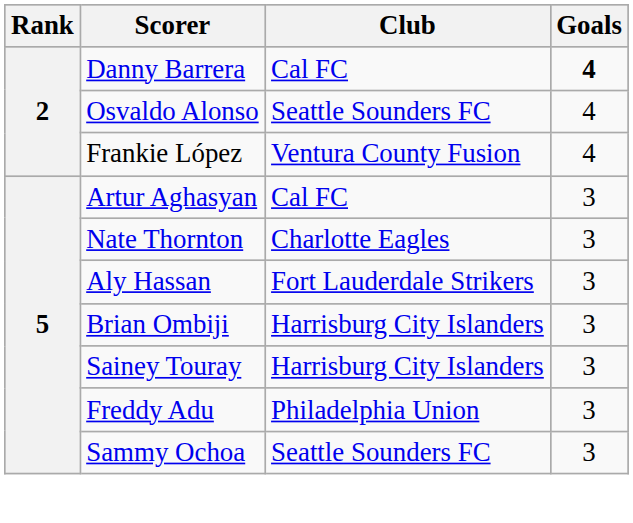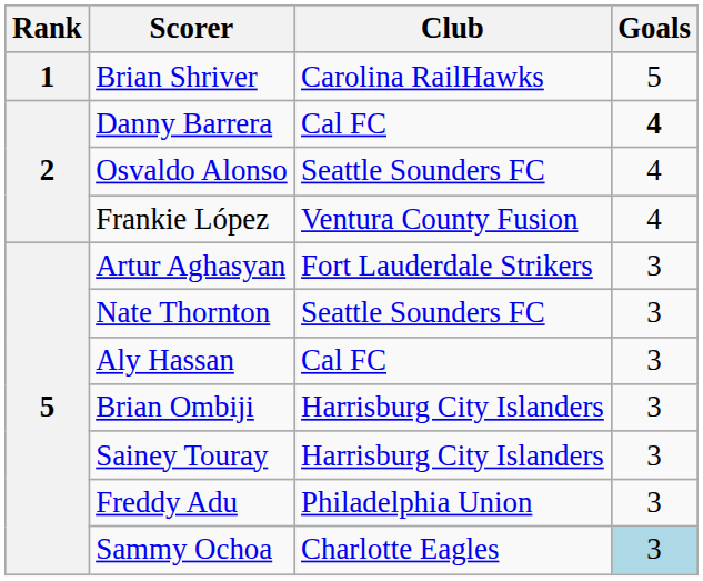 <table class="wikitable" style="text-align:center">
 <tr>
 <th>Rank</th>
 <th>Scorer</th>
 <th>Club</th>
 <th>Goals</th>
+</tr>
+<tr>
+<th>1</th>
+<td align="left"> <a href='#'>Brian Shriver</a></td>
+<td align="left"><a href='#'>Carolina RailHawks</a></td>
+<td>5</td>
 </tr>
 <tr>
 <th rowspan="3">2</th>
 <td align="left"> <a href='#'>Danny Barrera</a></td>
 <td align="left"><a href='#'>Cal FC</a></td>
 <td><strong>4</strong></td>
 </tr>
 <tr>
 <td align="left"> <a href='#'>Osvaldo Alonso</a></td>
 <td align="left"><a href='#'>Seattle Sounders FC</a></td>
 <td>4</td>
 </tr>
 <tr>
 <td align="left"> Frankie López</td>
 <td align="left"><a href='#'>Ventura County Fusion</a></td>
 <td>4</td>
 </tr>
 <tr>
 <th rowspan="7">5</th>
 <td align="left"> <a href='#'>Artur Aghasyan</a></td>
-<td align="left"><a href='#'>Cal FC</a></td>
+<td align="left"><a href='#'>Fort Lauderdale Strikers</a></td>
 <td>3</td>
 </tr>
 <tr>
 <td align="left"> <a href='#'>Nate Thornton</a></td>
-<td align="left"><a href='#'>Charlotte Eagles</a></td>
+<td align="left"><a href='#'>Seattle Sounders FC</a></td>
 <td>3</td>
 </tr>
 <tr>
 <td align="left"> <a href='#'>Aly Hassan</a></td>
-<td align="left"><a href='#'>Fort Lauderdale Strikers</a></td>
+<td align="left"><a href='#'>Cal FC</a></td>
 <td>3</td>
 </tr>
 <tr>
 <td align="left"> <a href='#'>Brian Ombiji</a></td>
 <td align="left"><a href='#'>Harrisburg City Islanders</a></td>
 <td>3</td>
 </tr>
 <tr>
 <td align="left"> <a href='#'>Sainey Touray</a></td>
 <td align="left"><a href='#'>Harrisburg City Islanders</a></td>
 <td>3</td>
 </tr>
 <tr>
 <td align="left"> <a href='#'>Freddy Adu</a></td>
 <td align="left"><a href='#'>Philadelphia Union</a></td>
 <td>3</td>
 </tr>
 <tr>
 <td align="left"> <a href='#'>Sammy Ochoa</a></td>
-<td align="left"><a href='#'>Seattle Sounders FC</a></td>
-<td>3</td>
+<td align="left"><a href='#'>Charlotte Eagles</a></td>
+<td style="background: lightblue;">3</td>
 </tr>
 </table>
